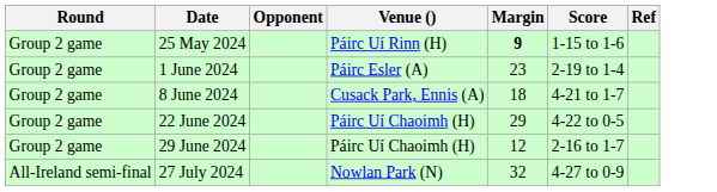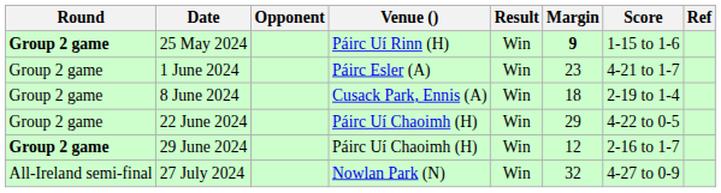 <table class="wikitable">
 <tr>
 <th>Round</th>
 <th>Date</th>
 <th>Opponent</th>
 <th>Venue ()</th>
+<th>Result</th>
 <th>Margin</th>
 <th>Score</th>
 <th>Ref</th>
 </tr>
 <tr style="background-color: #cfc;">
-<td>Group 2 game</td>
+<td><strong>Group 2 game</strong></td>
 <td>25 May 2024</td>
 <td> </td>
 <td><a href='#'>Páirc Uí Rinn</a> (H)</td>
+<td align="center">Win</td>
 <td align="center"><strong>9</strong></td>
 <td align="center">1-15 to 1-6</td>
 <td></td>
 </tr>
 <tr style="background-color: #cfc;">
 <td>Group 2 game</td>
 <td>1 June 2024</td>
 <td> </td>
 <td><a href='#'>Páirc Esler</a> (A)</td>
+<td align="center">Win</td>
 <td align="center">23</td>
-<td align="center">2-19 to 1-4</td>
+<td align="center">4-21 to 1-7</td>
 <td></td>
 </tr>
 <tr style="background-color: #cfc;">
 <td>Group 2 game</td>
 <td>8 June 2024</td>
 <td> </td>
 <td><a href='#'>Cusack Park, Ennis</a> (A)</td>
+<td align="center">Win</td>
 <td align="center">18</td>
-<td align="center">4-21 to 1-7</td>
+<td align="center">2-19 to 1-4</td>
 <td></td>
 </tr>
 <tr style="background-color: #cfc;">
 <td>Group 2 game</td>
 <td>22 June 2024</td>
 <td> </td>
 <td><a href='#'>Páirc Uí Chaoimh</a> (H)</td>
+<td align="center">Win</td>
 <td align="center">29</td>
 <td align="center">4-22 to 0-5</td>
 <td></td>
 </tr>
 <tr style="background-color: #cfc;">
-<td>Group 2 game</td>
+<td><strong>Group 2 game</strong></td>
 <td>29 June 2024</td>
 <td> </td>
 <td>Páirc Uí Chaoimh (H)</td>
+<td align="center">Win</td>
 <td align="center">12</td>
 <td align="center">2-16 to 1-7</td>
 <td></td>
 </tr>
 <tr style="background-color: #cfc;">
 <td>All-Ireland semi-final</td>
 <td>27 July 2024</td>
 <td> </td>
 <td><a href='#'>Nowlan Park</a> (N)</td>
+<td align="center">Win</td>
 <td align="center">32</td>
 <td align="center">4-27 to 0-9</td>
 <td></td>
 </tr>
 </table>
